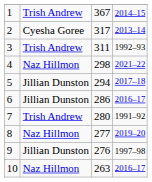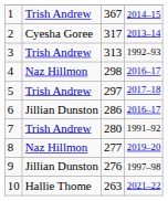 <table class="wikitable">
 <tr>
 </tr>
 <tr>
 <td>1</td>
 <td><a href='#'>Trish Andrew</a></td>
 <td>367</td>
 <td style="font-size:80%;"><a href='#'>2014–15</a></td>
 </tr>
 <tr>
 <td>2</td>
 <td>Cyesha Goree</td>
 <td>317</td>
 <td style="font-size:80%;"><a href='#'>2013–14</a></td>
 </tr>
 <tr>
 <td>3</td>
 <td><a href='#'>Trish Andrew</a></td>
-<td>311</td>
+<td>313</td>
 <td style="font-size:80%;">1992–93</td>
 </tr>
 <tr>
 <td>4</td>
 <td><a href='#'>Naz Hillmon</a></td>
 <td>298</td>
-<td style="font-size:80%;"><a href='#'>2021–22</a></td>
+<td style="font-size:80%;"><a href='#'>2016–17</a></td>
 </tr>
 <tr>
 <td>5</td>
-<td>Jillian Dunston</td>
-<td>294</td>
+<td><a href='#'>Trish Andrew</a></td>
+<td>297</td>
 <td style="font-size:80%;"><a href='#'>2017–18</a></td>
 </tr>
 <tr>
 <td>6</td>
 <td>Jillian Dunston</td>
 <td>286</td>
 <td style="font-size:80%;"><a href='#'>2016–17</a></td>
 </tr>
 <tr>
 <td>7</td>
 <td><a href='#'>Trish Andrew</a></td>
 <td>280</td>
 <td style="font-size:80%;">1991–92</td>
 </tr>
 <tr>
 <td>8</td>
 <td><a href='#'>Naz Hillmon</a></td>
 <td>277</td>
 <td style="font-size:80%;"><a href='#'>2019–20</a></td>
 </tr>
 <tr>
 <td>9</td>
 <td>Jillian Dunston</td>
 <td>276</td>
 <td style="font-size:80%;">1997–98</td>
 </tr>
 <tr>
 <td>10</td>
-<td><a href='#'>Naz Hillmon</a></td>
+<td>Hallie Thome</td>
 <td>263</td>
-<td style="font-size:80%;"><a href='#'>2016–17</a></td>
+<td style="font-size:80%;"><a href='#'>2021–22</a></td>
 </tr>
 </table>
